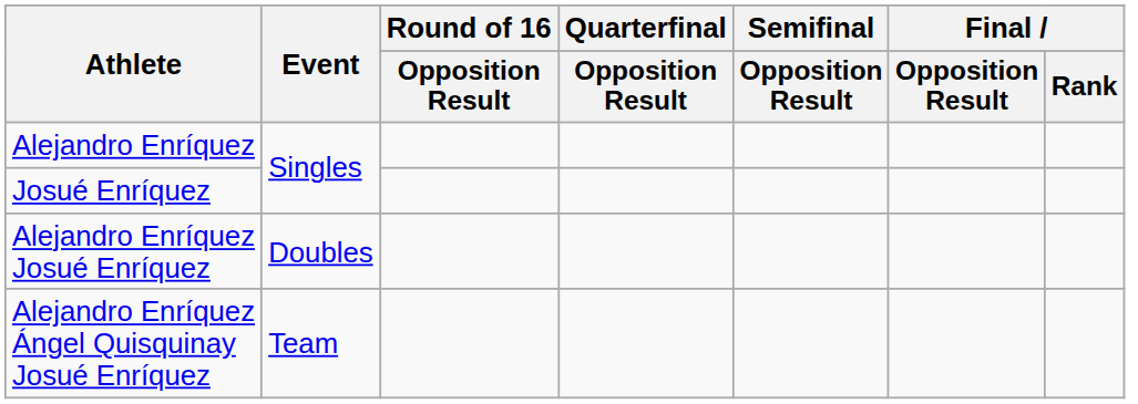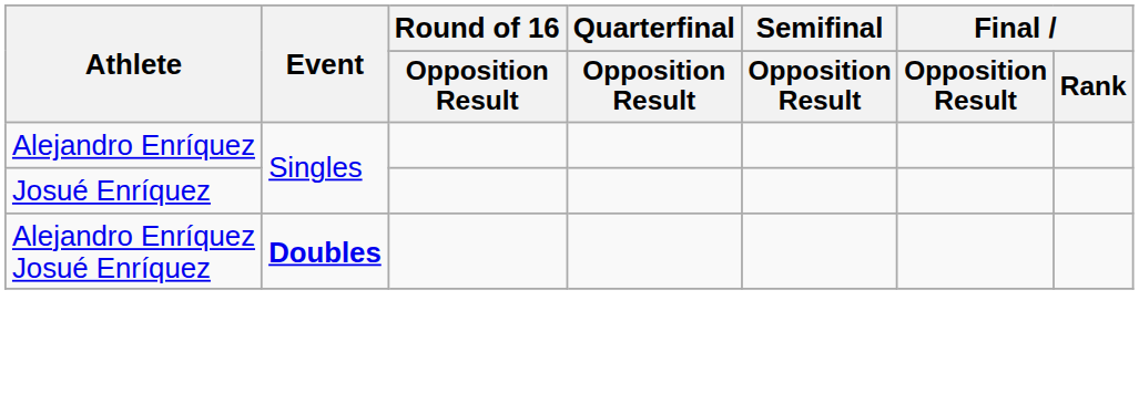 <table class=wikitable style=font-size:90%>
 <tr>
 <th rowspan=2>Athlete</th>
 <th rowspan=2>Event</th>
 <th>Round of 16</th>
 <th>Quarterfinal</th>
 <th>Semifinal</th>
 <th colspan=2>Final / </th>
 </tr>
 <tr style=font-size:95%>
 <th>Opposition<br>Result</th>
 <th>Opposition<br>Result</th>
 <th>Opposition<br>Result</th>
 <th>Opposition<br>Result</th>
 <th>Rank</th>
 </tr>
 <tr>
 <td align=left><a href='#'>Alejandro Enríquez</a></td>
 <td align=left rowspan=2><a href='#'>Singles</a></td>
 <td></td>
 <td></td>
 <td></td>
 <td></td>
 <td></td>
 </tr>
 <tr>
 <td align=left><a href='#'>Josué Enríquez</a></td>
 <td></td>
 <td></td>
 <td></td>
 <td></td>
 <td></td>
 </tr>
 <tr>
 <td align=left><a href='#'>Alejandro Enríquez</a><br><a href='#'>Josué Enríquez</a></td>
-<td align=left><a href='#'>Doubles</a></td>
-<td></td>
-<td></td>
-<td></td>
-<td></td>
-<td></td>
-</tr>
-<tr>
-<td align=left><a href='#'>Alejandro Enríquez</a><br><a href='#'>Ángel Quisquinay</a><br><a href='#'>Josué Enríquez</a></td>
-<td align=left><a href='#'>Team</a></td>
+<td align=left><strong><a href='#'>Doubles</a></strong></td>
 <td></td>
 <td></td>
 <td></td>
 <td></td>
 <td></td>
 </tr>
 </table>
